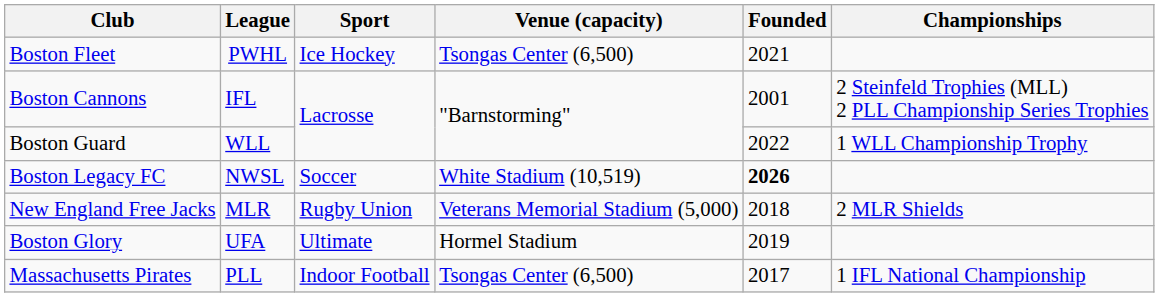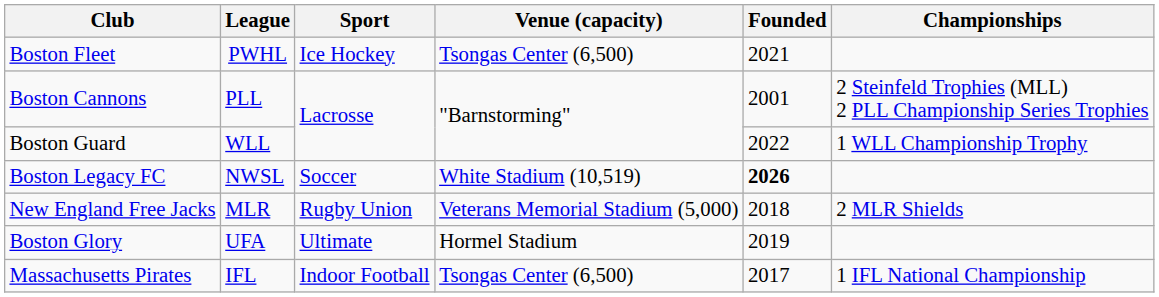 <table class="wikitable">
 <tr>
 <th scope="col">Club</th>
 <th scope="col">League</th>
 <th scope="col">Sport</th>
 <th scope="col">Venue (capacity)</th>
 <th scope="col">Founded</th>
 <th scope="col">Championships</th>
 </tr>
 <tr>
 <td><a href='#'>Boston Fleet</a></td>
 <td align=center><a href='#'>PWHL</a></td>
 <td><a href='#'>Ice Hockey</a></td>
 <td><a href='#'>Tsongas Center</a> (6,500)</td>
 <td>2021</td>
 <td></td>
 </tr>
 <tr>
 <td><a href='#'>Boston Cannons</a></td>
-<td><a href='#'>IFL</a></td>
+<td><a href='#'>PLL</a></td>
 <td rowspan="2"><a href='#'>Lacrosse</a></td>
 <td rowspan="2">"Barnstorming"</td>
 <td>2001</td>
 <td>2 <a href='#'>Steinfeld Trophies</a> (MLL)<br>2 <a href='#'>PLL Championship Series Trophies</a></td>
 </tr>
 <tr>
 <td>Boston Guard</td>
 <td><a href='#'>WLL</a></td>
 <td>2022</td>
 <td>1 <a href='#'>WLL Championship Trophy</a></td>
 </tr>
 <tr>
 <td><a href='#'>Boston Legacy FC</a></td>
 <td><a href='#'>NWSL</a></td>
 <td><a href='#'>Soccer</a></td>
 <td><a href='#'>White Stadium</a> (10,519)</td>
 <td><strong>2026</strong></td>
 <td></td>
 </tr>
 <tr>
 <td><a href='#'>New England Free Jacks</a></td>
 <td><a href='#'>MLR</a></td>
 <td><a href='#'>Rugby Union</a></td>
 <td><a href='#'>Veterans Memorial Stadium</a> (5,000)</td>
 <td>2018</td>
 <td>2 <a href='#'>MLR Shields</a></td>
 </tr>
 <tr>
 <td><a href='#'>Boston Glory</a></td>
 <td><a href='#'>UFA</a></td>
 <td><a href='#'>Ultimate</a></td>
 <td>Hormel Stadium</td>
 <td>2019</td>
 <td></td>
 </tr>
 <tr>
 <td><a href='#'>Massachusetts Pirates</a></td>
-<td><a href='#'>PLL</a></td>
+<td><a href='#'>IFL</a></td>
 <td><a href='#'>Indoor Football</a></td>
 <td><a href='#'>Tsongas Center</a> (6,500)</td>
 <td>2017</td>
 <td>1 <a href='#'>IFL National Championship</a></td>
 </tr>
 </table>
